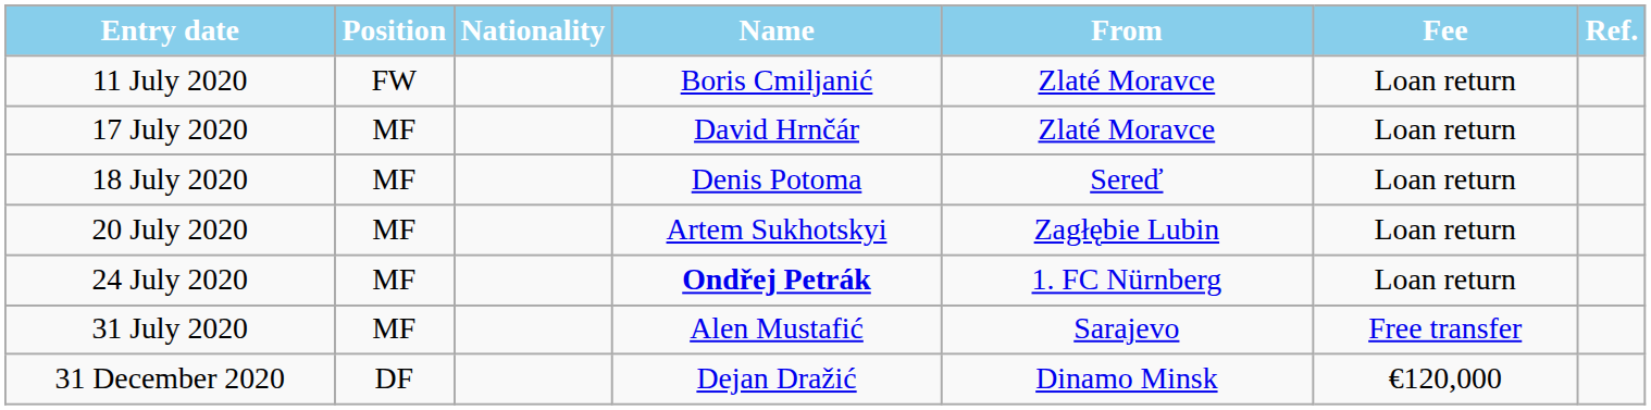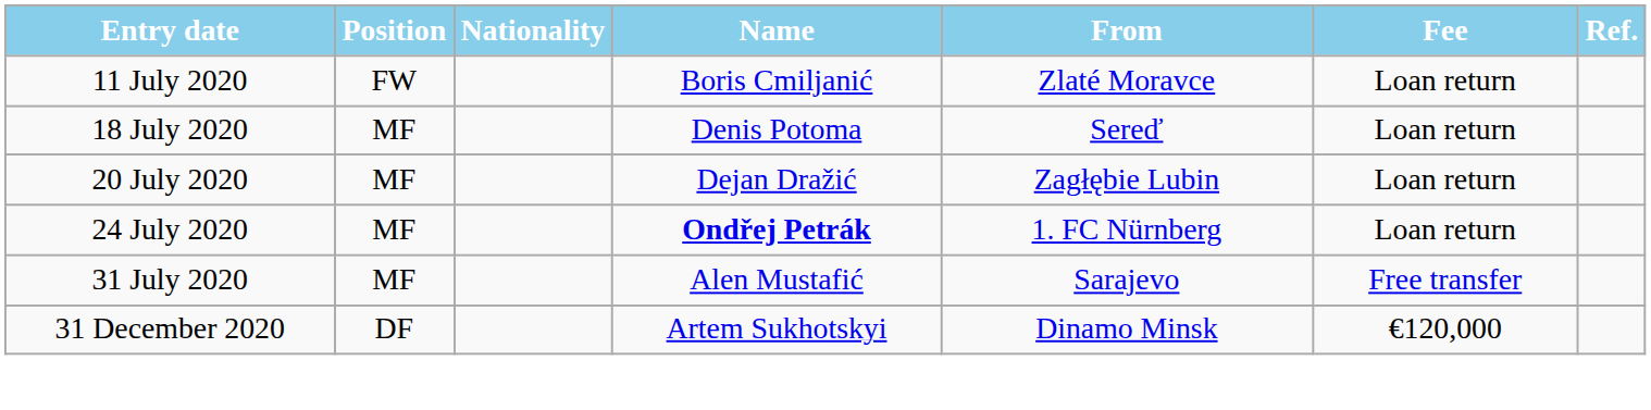 <table class="wikitable"  style="text-align:center; font-size:90%; ">
 <tr>
 <th style="background:#87CEEB; color:#FFFFFF; width:150px;">Entry date</th>
 <th style="background:#87CEEB; color:#FFFFFF; width:50px;">Position</th>
 <th style="background:#87CEEB; color:#FFFFFF; width:50px;">Nationality</th>
 <th style="background:#87CEEB; color:#FFFFFF; width:150px;">Name</th>
 <th style="background:#87CEEB; color:#FFFFFF; width:170px;">From</th>
 <th style="background:#87CEEB; color:#FFFFFF; width:120px;">Fee</th>
 <th style="background:#87CEEB; color:#FFFFFF; width:25px;">Ref.</th>
 </tr>
 <tr>
 <td>11 July 2020</td>
 <td>FW</td>
 <td></td>
 <td><a href='#'>Boris Cmiljanić</a></td>
 <td> <a href='#'>Zlaté Moravce</a></td>
 <td>Loan return</td>
 <td></td>
 </tr>
 <tr>
-<td>17 July 2020</td>
-<td>MF</td>
-<td></td>
-<td><a href='#'>David Hrnčár</a></td>
-<td> <a href='#'>Zlaté Moravce</a></td>
-<td>Loan return</td>
-<td></td>
-</tr>
-<tr>
 <td>18 July 2020</td>
 <td>MF</td>
 <td></td>
 <td><a href='#'>Denis Potoma</a></td>
 <td> <a href='#'>Sereď</a></td>
 <td>Loan return</td>
 <td></td>
 </tr>
 <tr>
 <td>20 July 2020</td>
 <td>MF</td>
 <td></td>
-<td><a href='#'>Artem Sukhotskyi</a></td>
+<td><a href='#'>Dejan Dražić</a></td>
 <td> <a href='#'>Zagłębie Lubin</a></td>
 <td>Loan return</td>
 <td></td>
 </tr>
 <tr>
 <td>24 July 2020</td>
 <td>MF</td>
 <td></td>
 <td><strong><a href='#'>Ondřej Petrák</a></strong></td>
 <td> <a href='#'>1. FC Nürnberg</a></td>
 <td>Loan return</td>
 <td></td>
 </tr>
 <tr>
 <td>31 July 2020</td>
 <td>MF</td>
 <td></td>
 <td><a href='#'>Alen Mustafić</a></td>
 <td> <a href='#'>Sarajevo</a></td>
 <td><a href='#'>Free transfer</a></td>
 <td></td>
 </tr>
 <tr>
 <td>31 December 2020</td>
 <td>DF</td>
 <td></td>
-<td><a href='#'>Dejan Dražić</a></td>
+<td><a href='#'>Artem Sukhotskyi</a></td>
 <td> <a href='#'>Dinamo Minsk</a></td>
 <td>€120,000</td>
 <td></td>
 </tr>
 </table>
